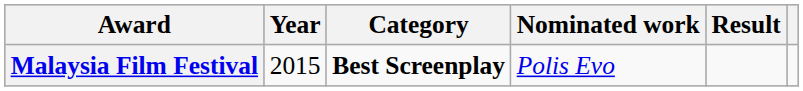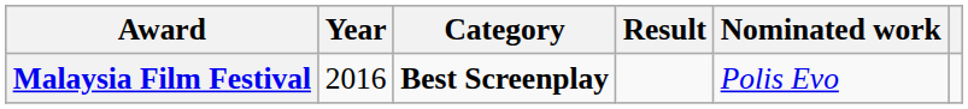 <table class="wikitable">
 <tr>
 <th>Award</th>
 <th>Year</th>
 <th>Category</th>
+<th>Result</th>
 <th>Nominated work</th>
-<th>Result</th>
 <th></th>
 </tr>
 <tr>
 <th><a href='#'>Malaysia Film Festival</a></th>
-<td>2015</td>
+<td>2016</td>
 <td><strong>Best Screenplay</strong></td>
+<td></td>
 <td><em><a href='#'>Polis Evo</a></em></td>
-<td></td>
 <td></td>
 </tr>
 </table>
